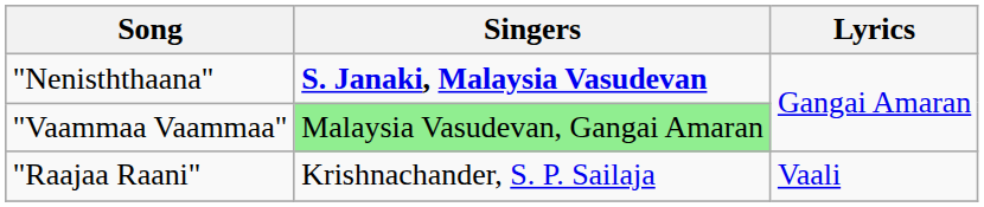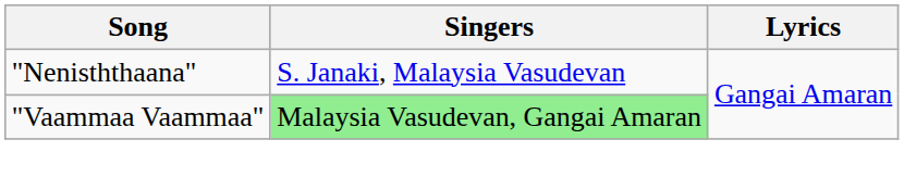 <table class="wikitable">
 <tr>
 <th>Song</th>
 <th>Singers</th>
 <th>Lyrics</th>
 </tr>
 <tr>
 <td>"Nenisththaana"</td>
-<td><strong><a href='#'>S. Janaki</a>, <a href='#'>Malaysia Vasudevan</a></strong></td>
+<td><a href='#'>S. Janaki</a>, <a href='#'>Malaysia Vasudevan</a></td>
 <td rowspan=2><a href='#'>Gangai Amaran</a></td>
 </tr>
 <tr>
 <td>"Vaammaa Vaammaa"</td>
 <td style="background: lightgreen;">Malaysia Vasudevan, Gangai Amaran</td>
 </tr>
-<tr>
-<td>"Raajaa Raani"</td>
-<td>Krishnachander, <a href='#'>S. P. Sailaja</a></td>
-<td><a href='#'>Vaali</a></td>
-</tr>
 </table>
